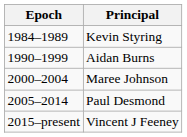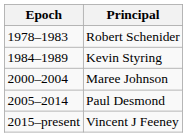 <table class="wikitable">
 <tr>
 <th>Epoch</th>
 <th>Principal</th>
 </tr>
 <tr>
+<td>1978–1983</td>
+<td>Robert Schenider</td>
+</tr>
+<tr>
 <td>1984–1989</td>
 <td>Kevin Styring</td>
-</tr>
-<tr>
-<td>1990–1999</td>
-<td>Aidan Burns</td>
 </tr>
 <tr>
 <td>2000–2004</td>
 <td>Maree Johnson</td>
 </tr>
 <tr>
 <td>2005–2014</td>
 <td>Paul Desmond</td>
 </tr>
 <tr>
 <td>2015–present</td>
 <td>Vincent J Feeney</td>
 </tr>
 </table>
